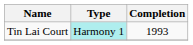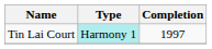 <table class="wikitable" style="text-align: center">
 <tr>
 <th>Name</th>
 <th>Type</th>
 <th>Completion</th>
 </tr>
 <tr>
 <td>Tin Lai Court</td>
 <td rowspan="1" style="background: paleturquoise;">Harmony 1</td>
-<td rowspan="1">1993</td>
+<td rowspan="1">1997</td>
 </tr>
 <tr>
 </tr>
 </table>
